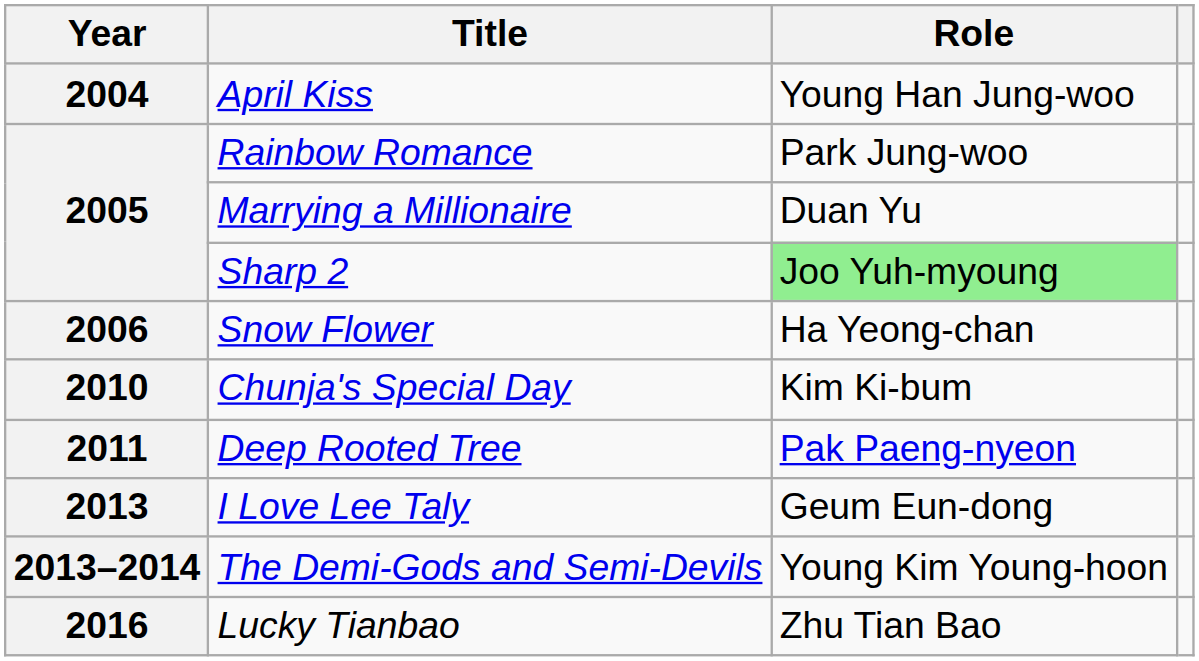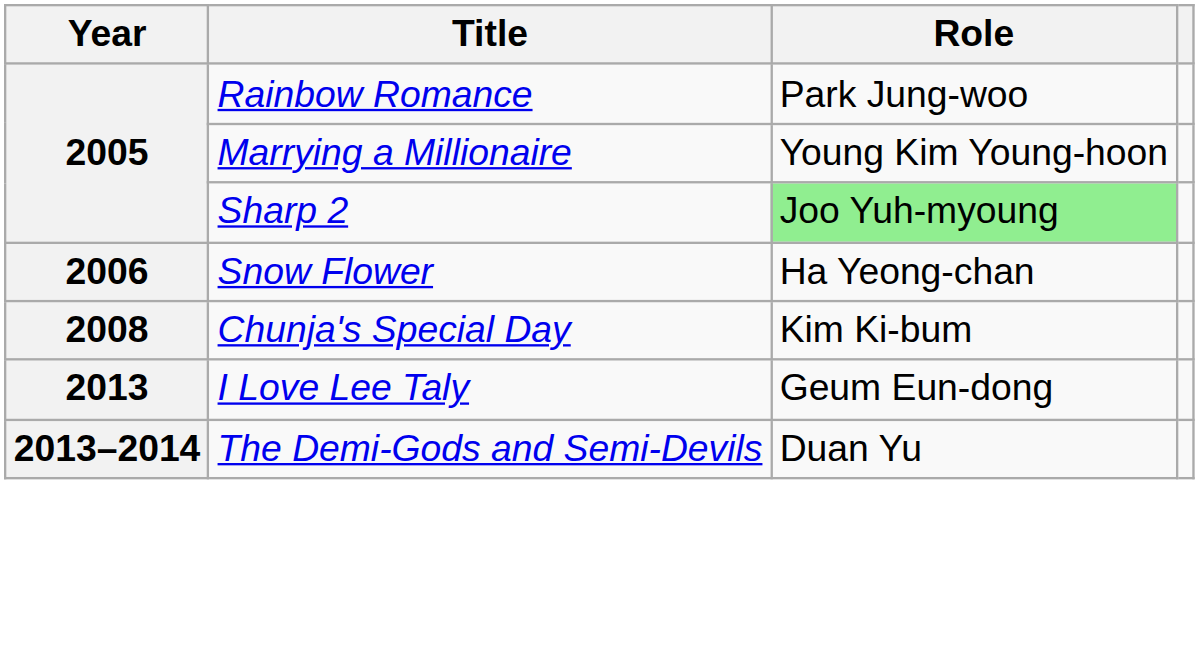 <table class="wikitable plainrowheaders sortable">
 <tr>
 <th scope="col">Year</th>
 <th scope="col">Title</th>
 <th scope="col">Role</th>
 <th scope="col" class="unsortable"></th>
-</tr>
-<tr>
-<th scope="row">2004</th>
-<td><em><a href='#'>April Kiss</a></em></td>
-<td>Young Han Jung-woo</td>
-<td style="text-align:center"></td>
 </tr>
 <tr>
 <th scope="row" rowspan="3">2005</th>
 <td><em><a href='#'>Rainbow Romance</a></em></td>
 <td>Park Jung-woo</td>
 <td style="text-align:center"></td>
 </tr>
 <tr>
 <td><em><a href='#'>Marrying a Millionaire</a></em></td>
-<td>Duan Yu</td>
+<td>Young Kim Young-hoon</td>
 <td style="text-align:center"></td>
 </tr>
 <tr>
 <td><em><a href='#'>Sharp 2</a></em></td>
 <td style="background: lightgreen;">Joo Yuh-myoung</td>
 <td style="text-align:center"></td>
 </tr>
 <tr>
 <th scope="row">2006</th>
 <td><em><a href='#'>Snow Flower</a></em></td>
 <td>Ha Yeong-chan</td>
 <td style="text-align:center"></td>
 </tr>
 <tr>
-<th scope="row">2010</th>
+<th scope="row">2008</th>
 <td><em><a href='#'>Chunja's Special Day</a></em></td>
 <td>Kim Ki-bum</td>
-<td style="text-align:center"></td>
-</tr>
-<tr>
-<th scope="row">2011</th>
-<td><em><a href='#'>Deep Rooted Tree</a></em></td>
-<td><a href='#'>Pak Paeng-nyeon</a></td>
 <td style="text-align:center"></td>
 </tr>
 <tr>
 <th scope="row">2013</th>
 <td><em><a href='#'>I Love Lee Taly</a></em></td>
 <td>Geum Eun-dong</td>
 <td style="text-align:center"></td>
 </tr>
 <tr>
 <th scope="row">2013–2014</th>
 <td><em><a href='#'>The Demi-Gods and Semi-Devils</a></em></td>
-<td>Young Kim Young-hoon</td>
-<td style="text-align:center"></td>
-</tr>
-<tr>
-<th scope="row">2016</th>
-<td><em>Lucky Tianbao</em></td>
-<td>Zhu Tian Bao</td>
+<td>Duan Yu</td>
 <td style="text-align:center"></td>
 </tr>
 </table>
